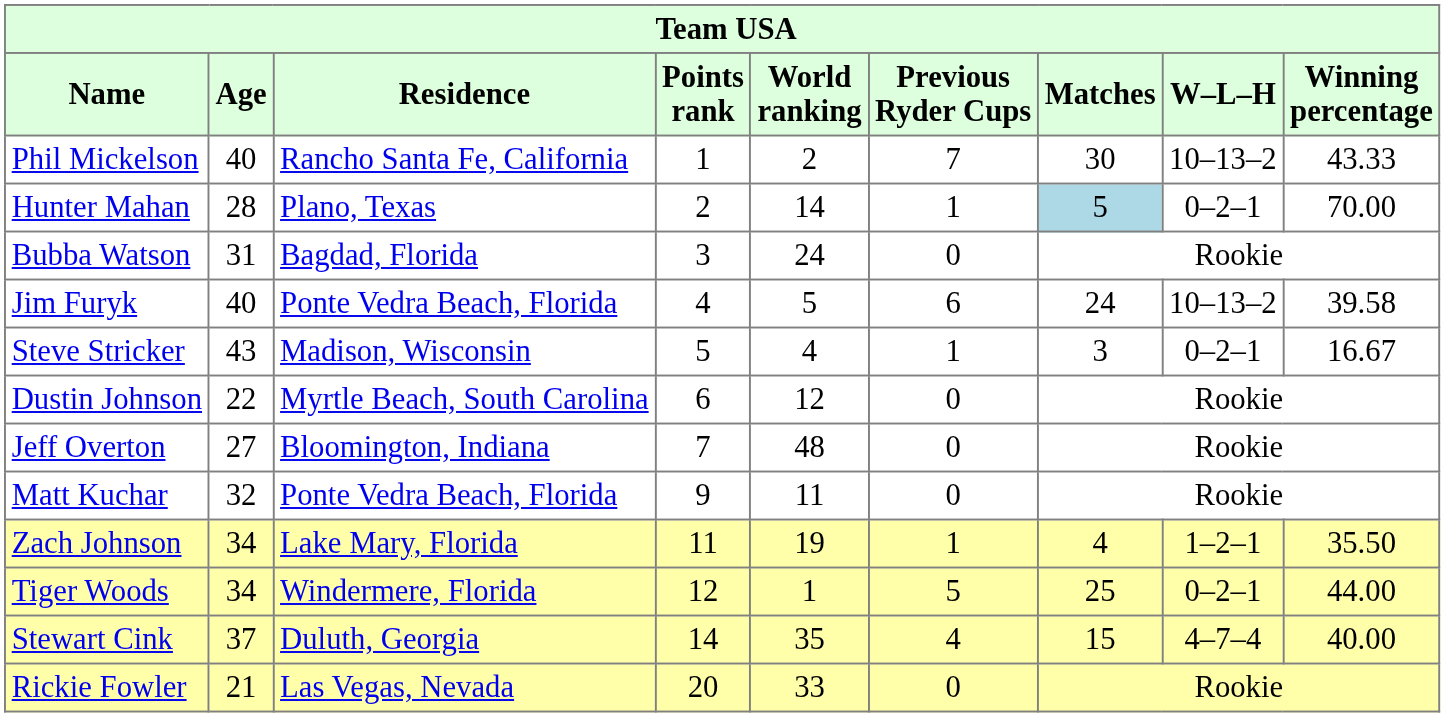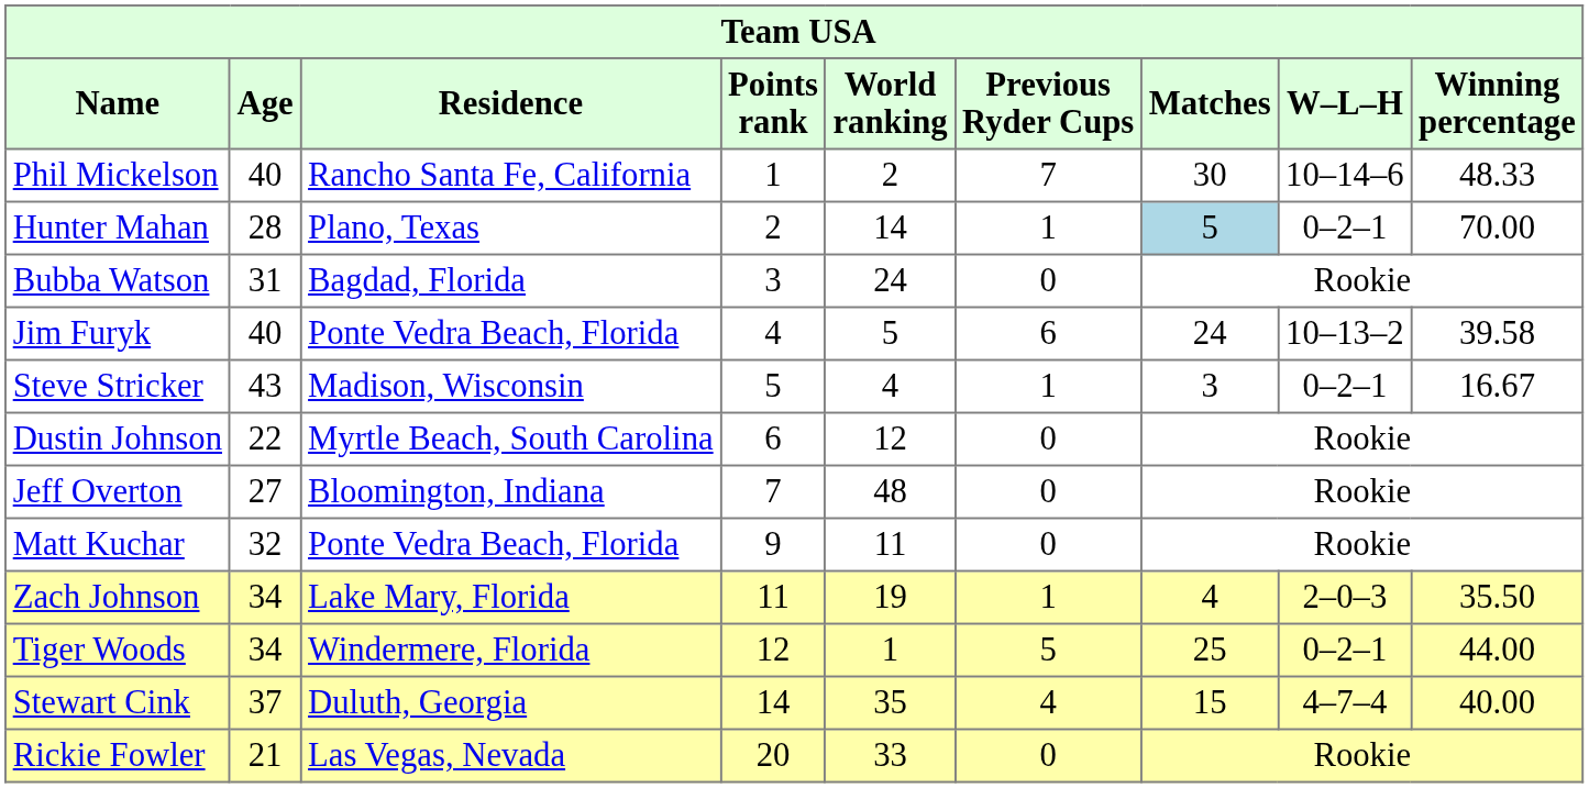 <table border="1" cellpadding="3" style="border-collapse: collapse;text-align:center">
 <tr style="background:#dfd;">
 <td colspan="9"> <strong>Team USA</strong></td>
 </tr>
 <tr style="background:#dfd;">
 <th>Name</th>
 <th>Age</th>
 <th>Residence</th>
 <th>Points<br>rank</th>
 <th>World<br>ranking</th>
 <th>Previous<br>Ryder Cups</th>
 <th>Matches</th>
 <th>W–L–H</th>
 <th>Winning<br>percentage</th>
 </tr>
 <tr>
 <td align=left><a href='#'>Phil Mickelson</a></td>
 <td>40</td>
 <td align=left><a href='#'>Rancho Santa Fe, California</a></td>
 <td>1</td>
 <td>2</td>
 <td>7</td>
 <td>30</td>
-<td>10–13–2</td>
-<td>43.33</td>
+<td>10–14–6</td>
+<td>48.33</td>
 </tr>
 <tr>
 <td align=left><a href='#'>Hunter Mahan</a></td>
 <td>28</td>
 <td align=left><a href='#'>Plano, Texas</a></td>
 <td>2</td>
 <td>14</td>
 <td>1</td>
 <td style="background: lightblue;">5</td>
 <td>0–2–1</td>
 <td>70.00</td>
 </tr>
 <tr>
 <td align=left><a href='#'>Bubba Watson</a></td>
 <td>31</td>
 <td align=left><a href='#'>Bagdad, Florida</a></td>
 <td>3</td>
 <td>24</td>
 <td>0</td>
 <td colspan="3">Rookie</td>
 </tr>
 <tr>
 <td align=left><a href='#'>Jim Furyk</a></td>
 <td>40</td>
 <td align=left><a href='#'>Ponte Vedra Beach, Florida</a></td>
 <td>4</td>
 <td>5</td>
 <td>6</td>
 <td>24</td>
 <td>10–13–2</td>
 <td>39.58</td>
 </tr>
 <tr>
 <td align=left><a href='#'>Steve Stricker</a></td>
 <td>43</td>
 <td align=left><a href='#'>Madison, Wisconsin</a></td>
 <td>5</td>
 <td>4</td>
 <td>1</td>
 <td>3</td>
 <td>0–2–1</td>
 <td>16.67</td>
 </tr>
 <tr>
 <td align=left><a href='#'>Dustin Johnson</a></td>
 <td>22</td>
 <td align=left><a href='#'>Myrtle Beach, South Carolina</a></td>
 <td>6</td>
 <td>12</td>
 <td>0</td>
 <td colspan="3">Rookie</td>
 </tr>
 <tr>
 <td align=left><a href='#'>Jeff Overton</a></td>
 <td>27</td>
 <td align=left><a href='#'>Bloomington, Indiana</a></td>
 <td>7</td>
 <td>48</td>
 <td>0</td>
 <td colspan="3">Rookie</td>
 </tr>
 <tr>
 <td align=left><a href='#'>Matt Kuchar</a></td>
 <td>32</td>
 <td align=left><a href='#'>Ponte Vedra Beach, Florida</a></td>
 <td>9</td>
 <td>11</td>
 <td>0</td>
 <td colspan="3">Rookie</td>
 </tr>
 <tr style="background:#ffa;">
 <td align=left><a href='#'>Zach Johnson</a></td>
 <td>34</td>
 <td align=left><a href='#'>Lake Mary, Florida</a></td>
 <td>11</td>
 <td>19</td>
 <td>1</td>
 <td>4</td>
-<td>1–2–1</td>
+<td>2–0–3</td>
 <td>35.50</td>
 </tr>
 <tr style="background:#ffa;">
 <td align=left><a href='#'>Tiger Woods</a></td>
 <td>34</td>
 <td align=left><a href='#'>Windermere, Florida</a></td>
 <td>12</td>
 <td>1</td>
 <td>5</td>
 <td>25</td>
 <td>0–2–1</td>
 <td>44.00</td>
 </tr>
 <tr style="background:#ffa;">
 <td align=left><a href='#'>Stewart Cink</a></td>
 <td>37</td>
 <td align=left><a href='#'>Duluth, Georgia</a></td>
 <td>14</td>
 <td>35</td>
 <td>4</td>
 <td>15</td>
 <td>4–7–4</td>
 <td>40.00</td>
 </tr>
 <tr style="background:#ffa;">
 <td align=left><a href='#'>Rickie Fowler</a></td>
 <td>21</td>
 <td align=left><a href='#'>Las Vegas, Nevada</a></td>
 <td>20</td>
 <td>33</td>
 <td>0</td>
 <td colspan="3">Rookie</td>
 </tr>
 </table>
